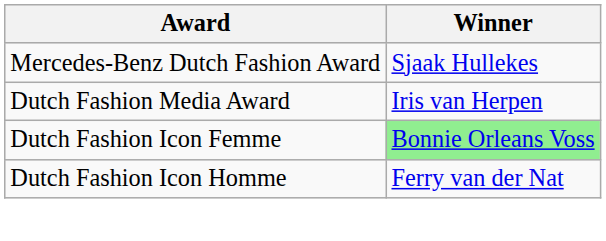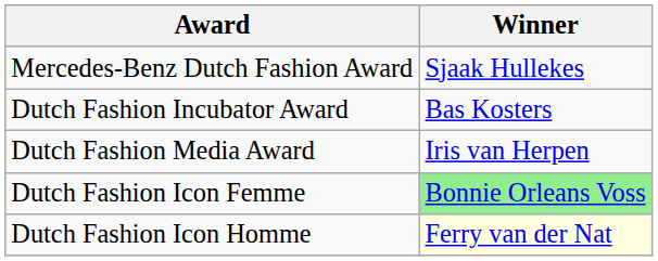 <table class="wikitable">
 <tr>
 <th>Award</th>
 <th>Winner</th>
 </tr>
 <tr>
 <td>Mercedes-Benz Dutch Fashion Award</td>
 <td><a href='#'>Sjaak Hullekes</a></td>
+</tr>
+<tr>
+<td>Dutch Fashion Incubator Award</td>
+<td><a href='#'>Bas Kosters</a></td>
 </tr>
 <tr>
 <td>Dutch Fashion Media Award</td>
 <td><a href='#'>Iris van Herpen</a></td>
 </tr>
 <tr>
 <td>Dutch Fashion Icon Femme</td>
 <td style="background: lightgreen;"><a href='#'>Bonnie Orleans Voss</a></td>
 </tr>
 <tr>
 <td>Dutch Fashion Icon Homme</td>
-<td><a href='#'>Ferry van der Nat</a></td>
+<td style="background: lightyellow;"><a href='#'>Ferry van der Nat</a></td>
 </tr>
 </table>
